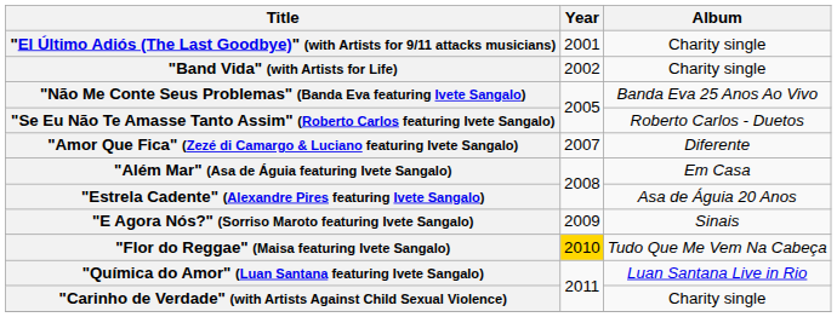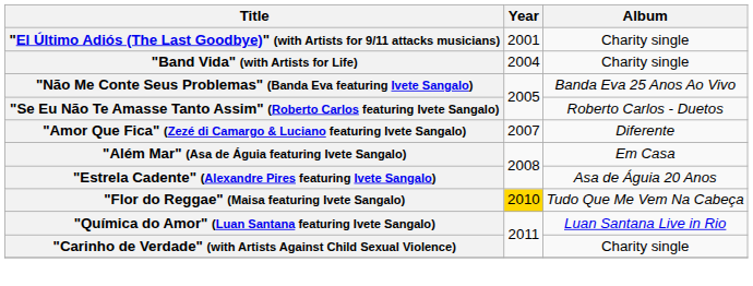 <table class="wikitable plainrowheaders" style="text-align:center;">
 <tr>
 <th scope="col" rowspan="1" style="width:34em;">Title</th>
 <th scope="col" rowspan="1">Year</th>
 <th scope="col" rowspan="1">Album</th>
 </tr>
 <tr>
 <th scope="row">"<a href='#'>El Último Adiós (The Last Goodbye)</a>" <small>(with Artists for 9/11 attacks musicians)</small></th>
 <td rowspan="1">2001</td>
 <td align="center" rowspan="1">Charity single</td>
 </tr>
 <tr>
 <th scope="row">"Band Vida" <small>(with Artists for Life)</small></th>
-<td rowspan="1">2002</td>
+<td rowspan="1">2004</td>
 <td align="center" rowspan="1">Charity single</td>
 </tr>
 <tr>
 <th scope="row">"Não Me Conte Seus Problemas" <small>(Banda Eva featuring <a href='#'>Ivete Sangalo</a>)</small></th>
 <td rowspan="2">2005</td>
 <td align="center" rowspan="1"><em>Banda Eva 25 Anos Ao Vivo</em></td>
 </tr>
 <tr>
 <th scope="row">"Se Eu Não Te Amasse Tanto Assim" <small>(<a href='#'>Roberto Carlos</a> featuring Ivete Sangalo)</small></th>
 <td align="center" rowspan="1"><em>Roberto Carlos - Duetos</em></td>
 </tr>
 <tr>
 <th scope="row">"Amor Que Fica" <small>(<a href='#'>Zezé di Camargo & Luciano</a> featuring Ivete Sangalo)</small></th>
 <td rowspan="1">2007</td>
 <td align="center" rowspan="1"><em>Diferente</em></td>
 </tr>
 <tr>
 <th scope="row">"Além Mar" <small>(Asa de Águia featuring Ivete Sangalo)</small></th>
 <td rowspan="2">2008</td>
 <td align="center" rowspan="1"><em>Em Casa</em></td>
 </tr>
 <tr>
 <th scope="row">"Estrela Cadente" <small>(<a href='#'>Alexandre Pires</a> featuring <a href='#'>Ivete Sangalo</a>)</small></th>
 <td align="center" rowspan="1"><em>Asa de Águia 20 Anos</em></td>
 </tr>
 <tr>
-<th scope="row">"E Agora Nós?" <small>(Sorriso Maroto featuring Ivete Sangalo)</small></th>
-<td rowspan="1">2009</td>
-<td align="center" rowspan="1"><em>Sinais</em></td>
-</tr>
-<tr>
 <th scope="row">"Flor do Reggae" <small>(Maisa featuring Ivete Sangalo)</small></th>
 <td rowspan="1" style="background: gold;">2010</td>
 <td align="center" rowspan="1"><em>Tudo Que Me Vem Na Cabeça</em></td>
 </tr>
 <tr>
 <th scope="row">"Química do Amor" <small>(<a href='#'>Luan Santana</a> featuring Ivete Sangalo)</small></th>
 <td rowspan="2">2011</td>
 <td align="center" rowspan="1"><em><a href='#'>Luan Santana Live in Rio</a></em></td>
 </tr>
 <tr>
 <th scope="row">"Carinho de Verdade" <small>(with Artists Against Child Sexual Violence)</small></th>
 <td align="center" rowspan="1">Charity single</td>
 </tr>
 <tr>
 </tr>
 </table>
